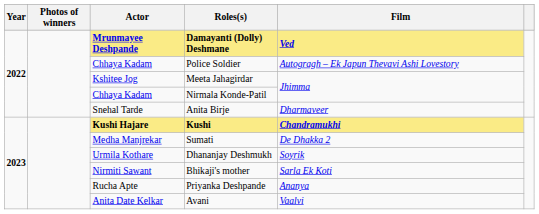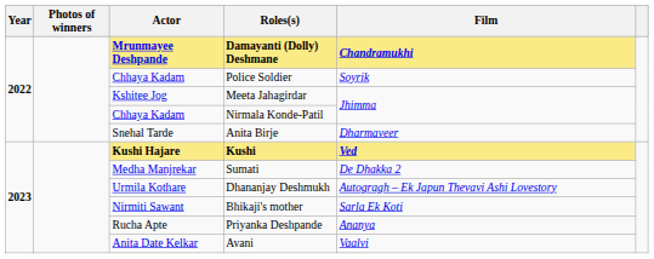 <table class="wikitable" style="width:100%">
 <tr bgcolor="#bebebe">
 <th width="2%">Year</th>
 <th width="12%">Photos of winners</th>
 <th width="18%">Actor</th>
 <th width="18%">Roles(s)</th>
 <th width="48%">Film</th>
 <th width="2%"></th>
 </tr>
 <tr>
 <td rowspan="5"><strong>2022</strong></td>
 <td rowspan="5"></td>
 <td style="background:#FAEB86"><strong><a href='#'>Mrunmayee Deshpande</a></strong></td>
 <td style="background:#FAEB86"><strong>Damayanti (Dolly) Deshmane</strong></td>
-<td style="background:#FAEB86"><strong><em><a href='#'> Ved</a></em></strong></td>
+<td style="background:#FAEB86"><strong><em><a href='#'> Chandramukhi</a></em></strong></td>
 <td rowspan="5"></td>
 </tr>
 <tr>
 <td><a href='#'>Chhaya Kadam</a></td>
 <td>Police Soldier</td>
-<td><em><a href='#'> Autogragh – Ek Japun Thevavi Ashi Lovestory</a></em></td>
+<td><em><a href='#'>Soyrik</a></em></td>
 </tr>
 <tr>
 <td><a href='#'>Kshitee Jog</a></td>
 <td>Meeta Jahagirdar</td>
 <td rowspan="2"><em><a href='#'>Jhimma</a></em></td>
 </tr>
 <tr>
 <td><a href='#'>Chhaya Kadam</a></td>
 <td>Nirmala Konde-Patil</td>
 </tr>
 <tr>
 <td>Snehal Tarde</td>
 <td>Anita Birje</td>
 <td><em><a href='#'>Dharmaveer</a></em></td>
 </tr>
 <tr>
 <td rowspan="6"><strong>2023</strong></td>
 <td rowspan="6"></td>
 <td style="background:#FAEB86"><strong>Kushi Hajare</strong></td>
 <td style="background:#FAEB86"><strong>Kushi</strong></td>
-<td style="background:#FAEB86"><strong><em><a href='#'> Chandramukhi</a></em></strong></td>
+<td style="background:#FAEB86"><strong><em><a href='#'> Ved</a></em></strong></td>
 <td rowspan="6"></td>
 </tr>
 <tr>
 <td><a href='#'>Medha Manjrekar</a></td>
 <td>Sumati</td>
 <td><em><a href='#'>De Dhakka 2</a></em></td>
 </tr>
 <tr>
 <td><a href='#'>Urmila Kothare</a></td>
 <td>Dhananjay Deshmukh</td>
-<td><em><a href='#'>Soyrik</a></em></td>
+<td><em><a href='#'> Autogragh – Ek Japun Thevavi Ashi Lovestory</a></em></td>
 </tr>
 <tr>
 <td><a href='#'>Nirmiti Sawant</a></td>
 <td>Bhikaji's mother</td>
 <td><em><a href='#'>Sarla Ek Koti</a></em></td>
 </tr>
 <tr>
 <td>Rucha Apte</td>
 <td>Priyanka Deshpande</td>
 <td><em><a href='#'> Ananya</a></em></td>
 </tr>
 <tr>
 <td><a href='#'>Anita Date Kelkar</a></td>
 <td>Avani</td>
 <td><em><a href='#'>Vaalvi</a></em></td>
 </tr>
 </table>
